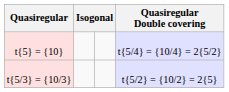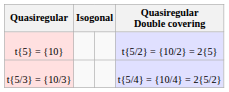 <table class=wikitable>
 <tr>
 <th>Quasiregular</th>
 <th colspan=2>Isogonal</th>
 <th>Quasiregular<br>Double covering</th>
 </tr>
 <tr align=center valign=top>
 <td BGCOLOR="#ffe0e0"><br>t{5} = {10}</td>
 <td></td>
 <td></td>
-<td BGCOLOR="#e0e0ff"><br>t{5/4} = {10/4} = 2{5/2}</td>
+<td BGCOLOR="#e0e0ff"><br>t{5/2} = {10/2} = 2{5}</td>
 </tr>
 <tr align=center valign=top>
 <td BGCOLOR="#ffe0e0"><br>t{5/3} = {10/3}</td>
 <td></td>
 <td></td>
-<td BGCOLOR="#e0e0ff"><br>t{5/2} = {10/2} = 2{5}</td>
+<td BGCOLOR="#e0e0ff"><br>t{5/4} = {10/4} = 2{5/2}</td>
 </tr>
 </table>
